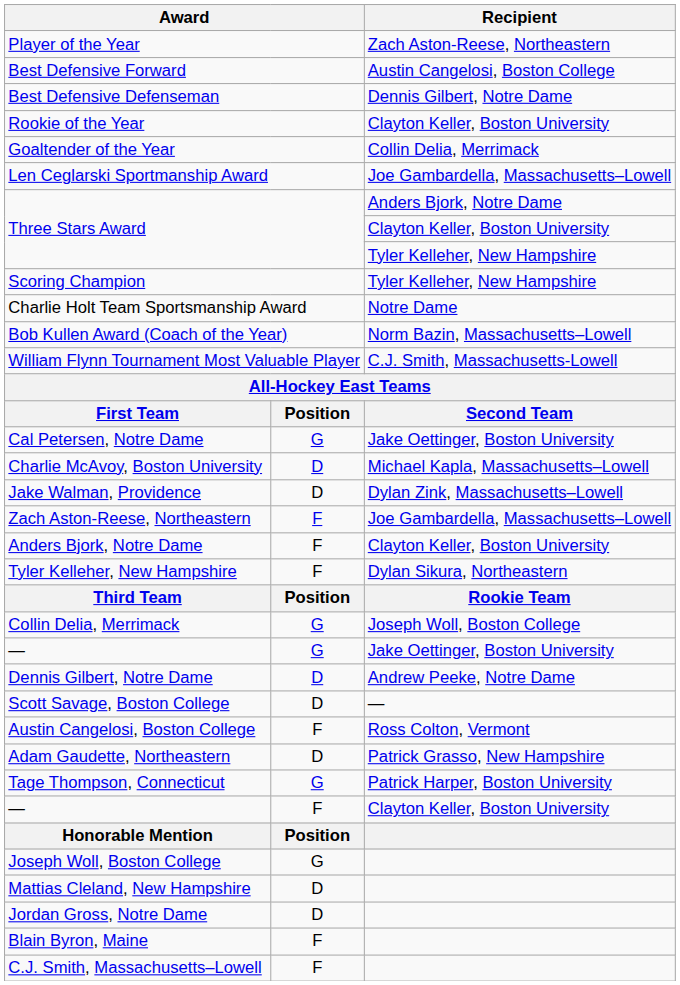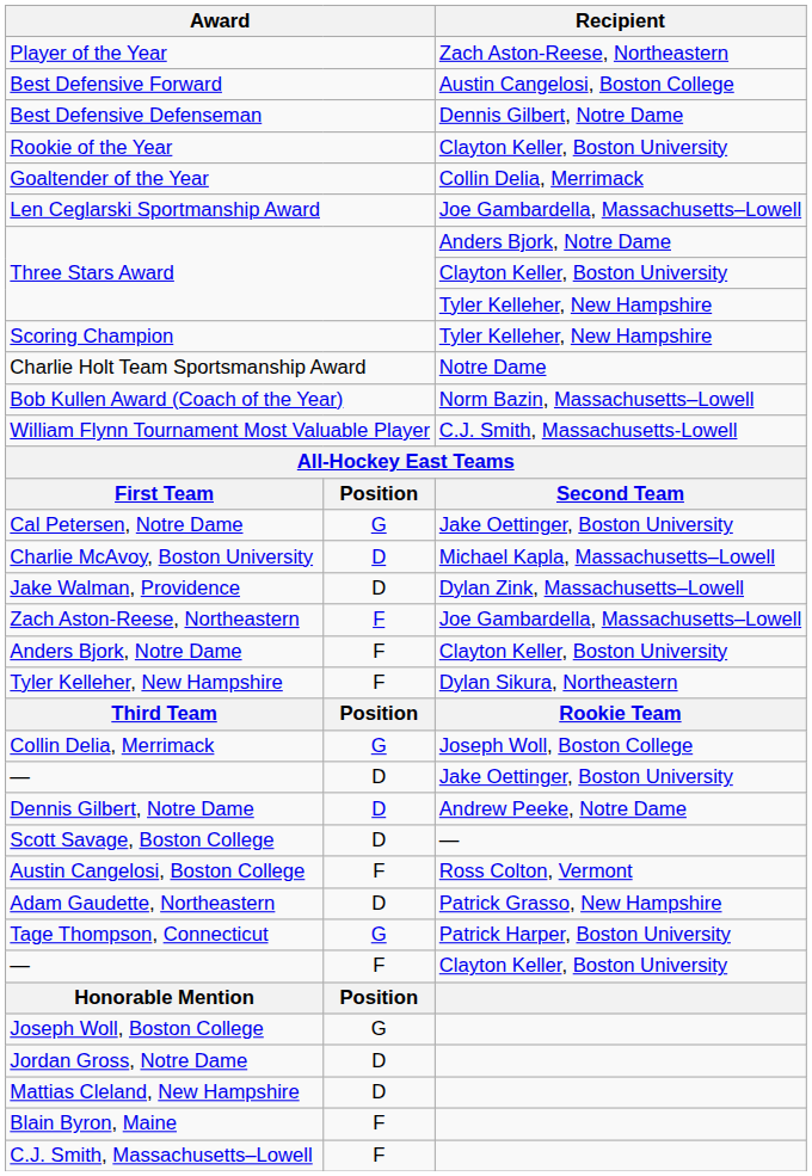 <table class="wikitable">
 <tr>
 <th colspan=2>Award</th>
 <th>Recipient</th>
 </tr>
 <tr>
 <td colspan=2><a href='#'>Player of the Year</a></td>
 <td><a href='#'>Zach Aston-Reese</a>, <a href='#'>Northeastern</a></td>
 </tr>
 <tr>
 <td colspan=2><a href='#'>Best Defensive Forward</a></td>
 <td><a href='#'>Austin Cangelosi</a>, <a href='#'>Boston College</a></td>
 </tr>
 <tr>
 <td colspan=2><a href='#'>Best Defensive Defenseman</a></td>
 <td><a href='#'>Dennis Gilbert</a>, <a href='#'>Notre Dame</a></td>
 </tr>
 <tr>
 <td colspan=2><a href='#'>Rookie of the Year</a></td>
 <td><a href='#'>Clayton Keller</a>, <a href='#'>Boston University</a></td>
 </tr>
 <tr>
 <td colspan=2><a href='#'>Goaltender of the Year</a></td>
 <td><a href='#'>Collin Delia</a>, <a href='#'>Merrimack</a></td>
 </tr>
 <tr>
 <td colspan=2><a href='#'>Len Ceglarski Sportmanship Award</a></td>
 <td><a href='#'>Joe Gambardella</a>, <a href='#'>Massachusetts–Lowell</a></td>
 </tr>
 <tr>
 <td colspan=2, rowspan=3><a href='#'>Three Stars Award</a></td>
 <td><a href='#'>Anders Bjork</a>, <a href='#'>Notre Dame</a></td>
 </tr>
 <tr>
 <td><a href='#'>Clayton Keller</a>, <a href='#'>Boston University</a></td>
 </tr>
 <tr>
 <td><a href='#'>Tyler Kelleher</a>, <a href='#'>New Hampshire</a></td>
 </tr>
 <tr>
 <td colspan=2><a href='#'>Scoring Champion</a></td>
 <td><a href='#'>Tyler Kelleher</a>, <a href='#'>New Hampshire</a></td>
 </tr>
 <tr>
 <td colspan=2>Charlie Holt Team Sportsmanship Award</td>
 <td><a href='#'>Notre Dame</a></td>
 </tr>
 <tr>
 <td colspan=2><a href='#'>Bob Kullen Award (Coach of the Year)</a></td>
 <td><a href='#'>Norm Bazin</a>, <a href='#'>Massachusetts–Lowell</a></td>
 </tr>
 <tr>
 <td colspan=2><a href='#'>William Flynn Tournament Most Valuable Player</a></td>
 <td><a href='#'>C.J. Smith</a>, <a href='#'>Massachusetts-Lowell</a></td>
 </tr>
 <tr>
 <th colspan=3><a href='#'>All-Hockey East Teams</a></th>
 </tr>
 <tr>
 <th><a href='#'>First Team</a></th>
 <th>Position</th>
 <th><a href='#'>Second Team</a></th>
 </tr>
 <tr>
 <td><a href='#'>Cal Petersen</a>, <a href='#'>Notre Dame</a></td>
 <td align=center><a href='#'>G</a></td>
 <td><a href='#'>Jake Oettinger</a>, <a href='#'>Boston University</a></td>
 </tr>
 <tr>
 <td><a href='#'>Charlie McAvoy</a>, <a href='#'>Boston University</a></td>
 <td align=center><a href='#'>D</a></td>
 <td><a href='#'>Michael Kapla</a>, <a href='#'>Massachusetts–Lowell</a></td>
 </tr>
 <tr>
 <td><a href='#'>Jake Walman</a>, <a href='#'>Providence</a></td>
 <td align=center>D</td>
 <td><a href='#'>Dylan Zink</a>, <a href='#'>Massachusetts–Lowell</a></td>
 </tr>
 <tr>
 <td><a href='#'>Zach Aston-Reese</a>, <a href='#'>Northeastern</a></td>
 <td align=center><a href='#'>F</a></td>
 <td><a href='#'>Joe Gambardella</a>, <a href='#'>Massachusetts–Lowell</a></td>
 </tr>
 <tr>
 <td><a href='#'>Anders Bjork</a>, <a href='#'>Notre Dame</a></td>
 <td align=center>F</td>
 <td><a href='#'>Clayton Keller</a>, <a href='#'>Boston University</a></td>
 </tr>
 <tr>
 <td><a href='#'>Tyler Kelleher</a>, <a href='#'>New Hampshire</a></td>
 <td align=center>F</td>
 <td><a href='#'>Dylan Sikura</a>, <a href='#'>Northeastern</a></td>
 </tr>
 <tr>
 <th><a href='#'>Third Team</a></th>
 <th>Position</th>
 <th><a href='#'>Rookie Team</a></th>
 </tr>
 <tr>
 <td><a href='#'>Collin Delia</a>, <a href='#'>Merrimack</a></td>
 <td align=center><a href='#'>G</a></td>
 <td><a href='#'>Joseph Woll</a>, <a href='#'>Boston College</a></td>
 </tr>
 <tr>
 <td>—</td>
-<td align=center><a href='#'>G</a></td>
+<td align=center>D</td>
 <td><a href='#'>Jake Oettinger</a>, <a href='#'>Boston University</a></td>
 </tr>
 <tr>
 <td><a href='#'>Dennis Gilbert</a>, <a href='#'>Notre Dame</a></td>
 <td align=center><a href='#'>D</a></td>
 <td><a href='#'>Andrew Peeke</a>, <a href='#'>Notre Dame</a></td>
 </tr>
 <tr>
 <td><a href='#'>Scott Savage</a>,  <a href='#'>Boston College</a></td>
 <td align=center>D</td>
 <td>—</td>
 </tr>
 <tr>
 <td><a href='#'>Austin Cangelosi</a>, <a href='#'>Boston College</a></td>
 <td align=center>F</td>
 <td><a href='#'>Ross Colton</a>, <a href='#'>Vermont</a></td>
 </tr>
 <tr>
 <td><a href='#'>Adam Gaudette</a>, <a href='#'>Northeastern</a></td>
 <td align=center>D</td>
 <td><a href='#'>Patrick Grasso</a>, <a href='#'>New Hampshire</a></td>
 </tr>
 <tr>
 <td><a href='#'>Tage Thompson</a>,  <a href='#'>Connecticut</a></td>
 <td align=center><a href='#'>G</a></td>
 <td><a href='#'>Patrick Harper</a>, <a href='#'>Boston University</a></td>
 </tr>
 <tr>
 <td>—</td>
 <td align=center>F</td>
 <td><a href='#'>Clayton Keller</a>, <a href='#'>Boston University</a></td>
 </tr>
 <tr>
 <th>Honorable Mention</th>
 <th>  Position  </th>
 <th> </th>
 </tr>
 <tr>
 <td><a href='#'>Joseph Woll</a>, <a href='#'>Boston College</a></td>
 <td align=center>G</td>
 <td></td>
 </tr>
 <tr>
-<td><a href='#'>Mattias Cleland</a>, <a href='#'>New Hampshire</a></td>
+<td><a href='#'>Jordan Gross</a>, <a href='#'>Notre Dame</a></td>
 <td align=center>D</td>
 <td></td>
 </tr>
 <tr>
-<td><a href='#'>Jordan Gross</a>, <a href='#'>Notre Dame</a></td>
+<td><a href='#'>Mattias Cleland</a>, <a href='#'>New Hampshire</a></td>
 <td align=center>D</td>
 <td></td>
 </tr>
 <tr>
 <td><a href='#'>Blain Byron</a>, <a href='#'>Maine</a></td>
 <td align=center>F</td>
 <td></td>
 </tr>
 <tr>
 <td><a href='#'>C.J. Smith</a>, <a href='#'>Massachusetts–Lowell</a></td>
 <td align=center>F</td>
 <td></td>
 </tr>
 </table>
